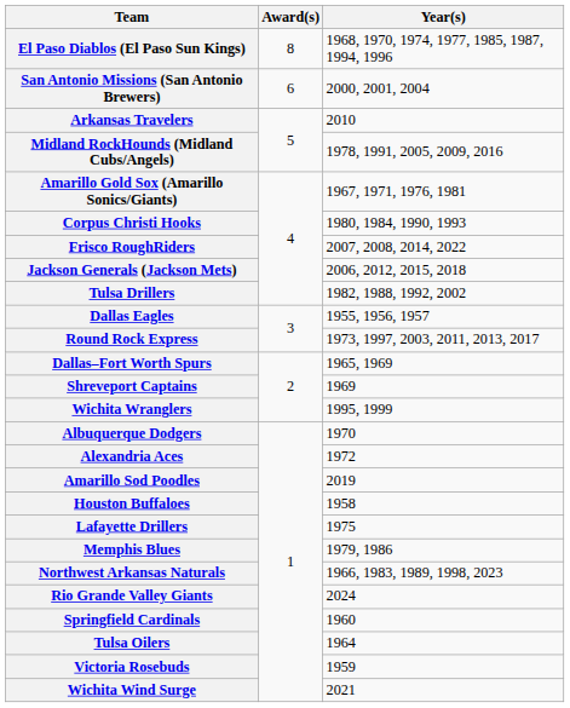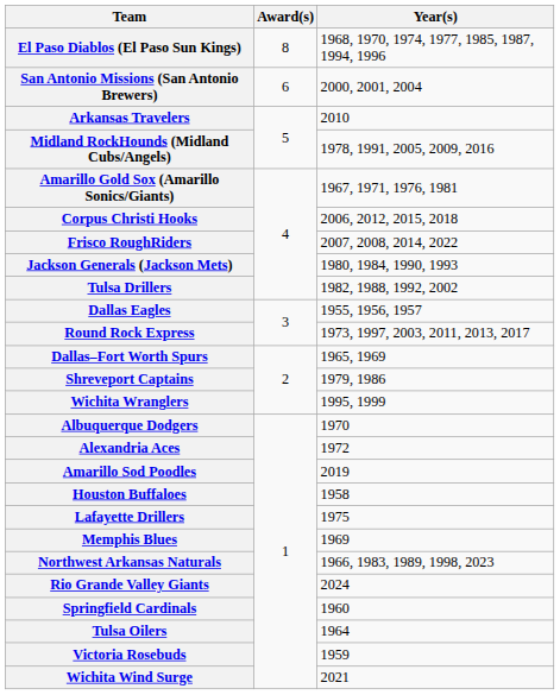 <table class="wikitable sortable plainrowheaders" style="text-align:left">
 <tr>
 <th scope="col">Team</th>
 <th scope="col">Award(s)</th>
 <th scope="col">Year(s)</th>
 </tr>
 <tr>
 <th scope="row"><a href='#'>El Paso Diablos</a> (El Paso Sun Kings)</th>
 <td style="text-align:center">8</td>
 <td>1968, 1970, 1974, 1977, 1985, 1987, 1994, 1996</td>
 </tr>
 <tr>
 <th scope="row"><strong><a href='#'>San Antonio Missions</a></strong> (San Antonio Brewers)</th>
 <td style="text-align:center">6</td>
 <td>2000, 2001, 2004</td>
 </tr>
 <tr>
 <th scope="row"><strong><a href='#'>Arkansas Travelers</a></strong></th>
 <td style="text-align:center" rowspan="2">5</td>
 <td>2010</td>
 </tr>
 <tr>
 <th scope="row"><strong><a href='#'>Midland RockHounds</a></strong> (Midland Cubs/Angels)</th>
 <td>1978, 1991, 2005, 2009, 2016</td>
 </tr>
 <tr>
 <th scope="row"><a href='#'>Amarillo Gold Sox</a> (Amarillo Sonics/Giants)</th>
 <td style="text-align:center" rowspan="5">4</td>
 <td>1967, 1971, 1976, 1981</td>
 </tr>
 <tr>
 <th scope="row"><strong><a href='#'>Corpus Christi Hooks</a></strong></th>
-<td>1980, 1984, 1990, 1993</td>
+<td>2006, 2012, 2015, 2018</td>
 </tr>
 <tr>
 <th scope="row"><strong><a href='#'>Frisco RoughRiders</a></strong></th>
 <td>2007, 2008, 2014, 2022</td>
 </tr>
 <tr>
 <th scope="row"><a href='#'>Jackson Generals</a> (<a href='#'>Jackson Mets</a>)</th>
-<td>2006, 2012, 2015, 2018</td>
+<td>1980, 1984, 1990, 1993</td>
 </tr>
 <tr>
 <th scope="row"><strong><a href='#'>Tulsa Drillers</a></strong></th>
 <td>1982, 1988, 1992, 2002</td>
 </tr>
 <tr>
 <th scope="row"><a href='#'>Dallas Eagles</a></th>
 <td style="text-align:center" rowspan="2">3</td>
 <td>1955, 1956, 1957</td>
 </tr>
 <tr>
 <th scope="row"><a href='#'>Round Rock Express</a></th>
 <td>1973, 1997, 2003, 2011, 2013, 2017</td>
 </tr>
 <tr>
 <th scope="row"><a href='#'>Dallas–Fort Worth Spurs</a></th>
 <td style="text-align:center" rowspan="3">2</td>
 <td>1965, 1969</td>
 </tr>
 <tr>
 <th scope="row"><a href='#'>Shreveport Captains</a></th>
-<td>1969</td>
+<td>1979, 1986</td>
 </tr>
 <tr>
 <th scope="row"><a href='#'>Wichita Wranglers</a></th>
 <td>1995, 1999</td>
 </tr>
 <tr>
 <th scope="row"><a href='#'>Albuquerque Dodgers</a></th>
 <td style="text-align:center" rowspan="12">1</td>
 <td>1970</td>
 </tr>
 <tr>
 <th scope="row"><a href='#'>Alexandria Aces</a></th>
 <td>1972</td>
 </tr>
 <tr>
 <th scope="row"><strong><a href='#'>Amarillo Sod Poodles</a></strong></th>
 <td>2019</td>
 </tr>
 <tr>
 <th scope="row"><a href='#'>Houston Buffaloes</a></th>
 <td>1958</td>
 </tr>
 <tr>
 <th scope="row"><a href='#'>Lafayette Drillers</a></th>
 <td>1975</td>
 </tr>
 <tr>
 <th scope="row"><a href='#'>Memphis Blues</a></th>
-<td>1979, 1986</td>
+<td>1969</td>
 </tr>
 <tr>
 <th scope="row"><strong><a href='#'>Northwest Arkansas Naturals</a></strong></th>
 <td>1966, 1983, 1989, 1998, 2023</td>
 </tr>
 <tr>
 <th scope="row"><a href='#'>Rio Grande Valley Giants</a></th>
 <td>2024</td>
 </tr>
 <tr>
 <th scope="row"><strong><a href='#'>Springfield Cardinals</a></strong></th>
 <td>1960</td>
 </tr>
 <tr>
 <th scope="row"><a href='#'>Tulsa Oilers</a></th>
 <td>1964</td>
 </tr>
 <tr>
 <th scope="row"><a href='#'>Victoria Rosebuds</a></th>
 <td>1959</td>
 </tr>
 <tr>
 <th scope="row"><strong><a href='#'>Wichita Wind Surge</a></strong></th>
 <td>2021</td>
 </tr>
 </table>
